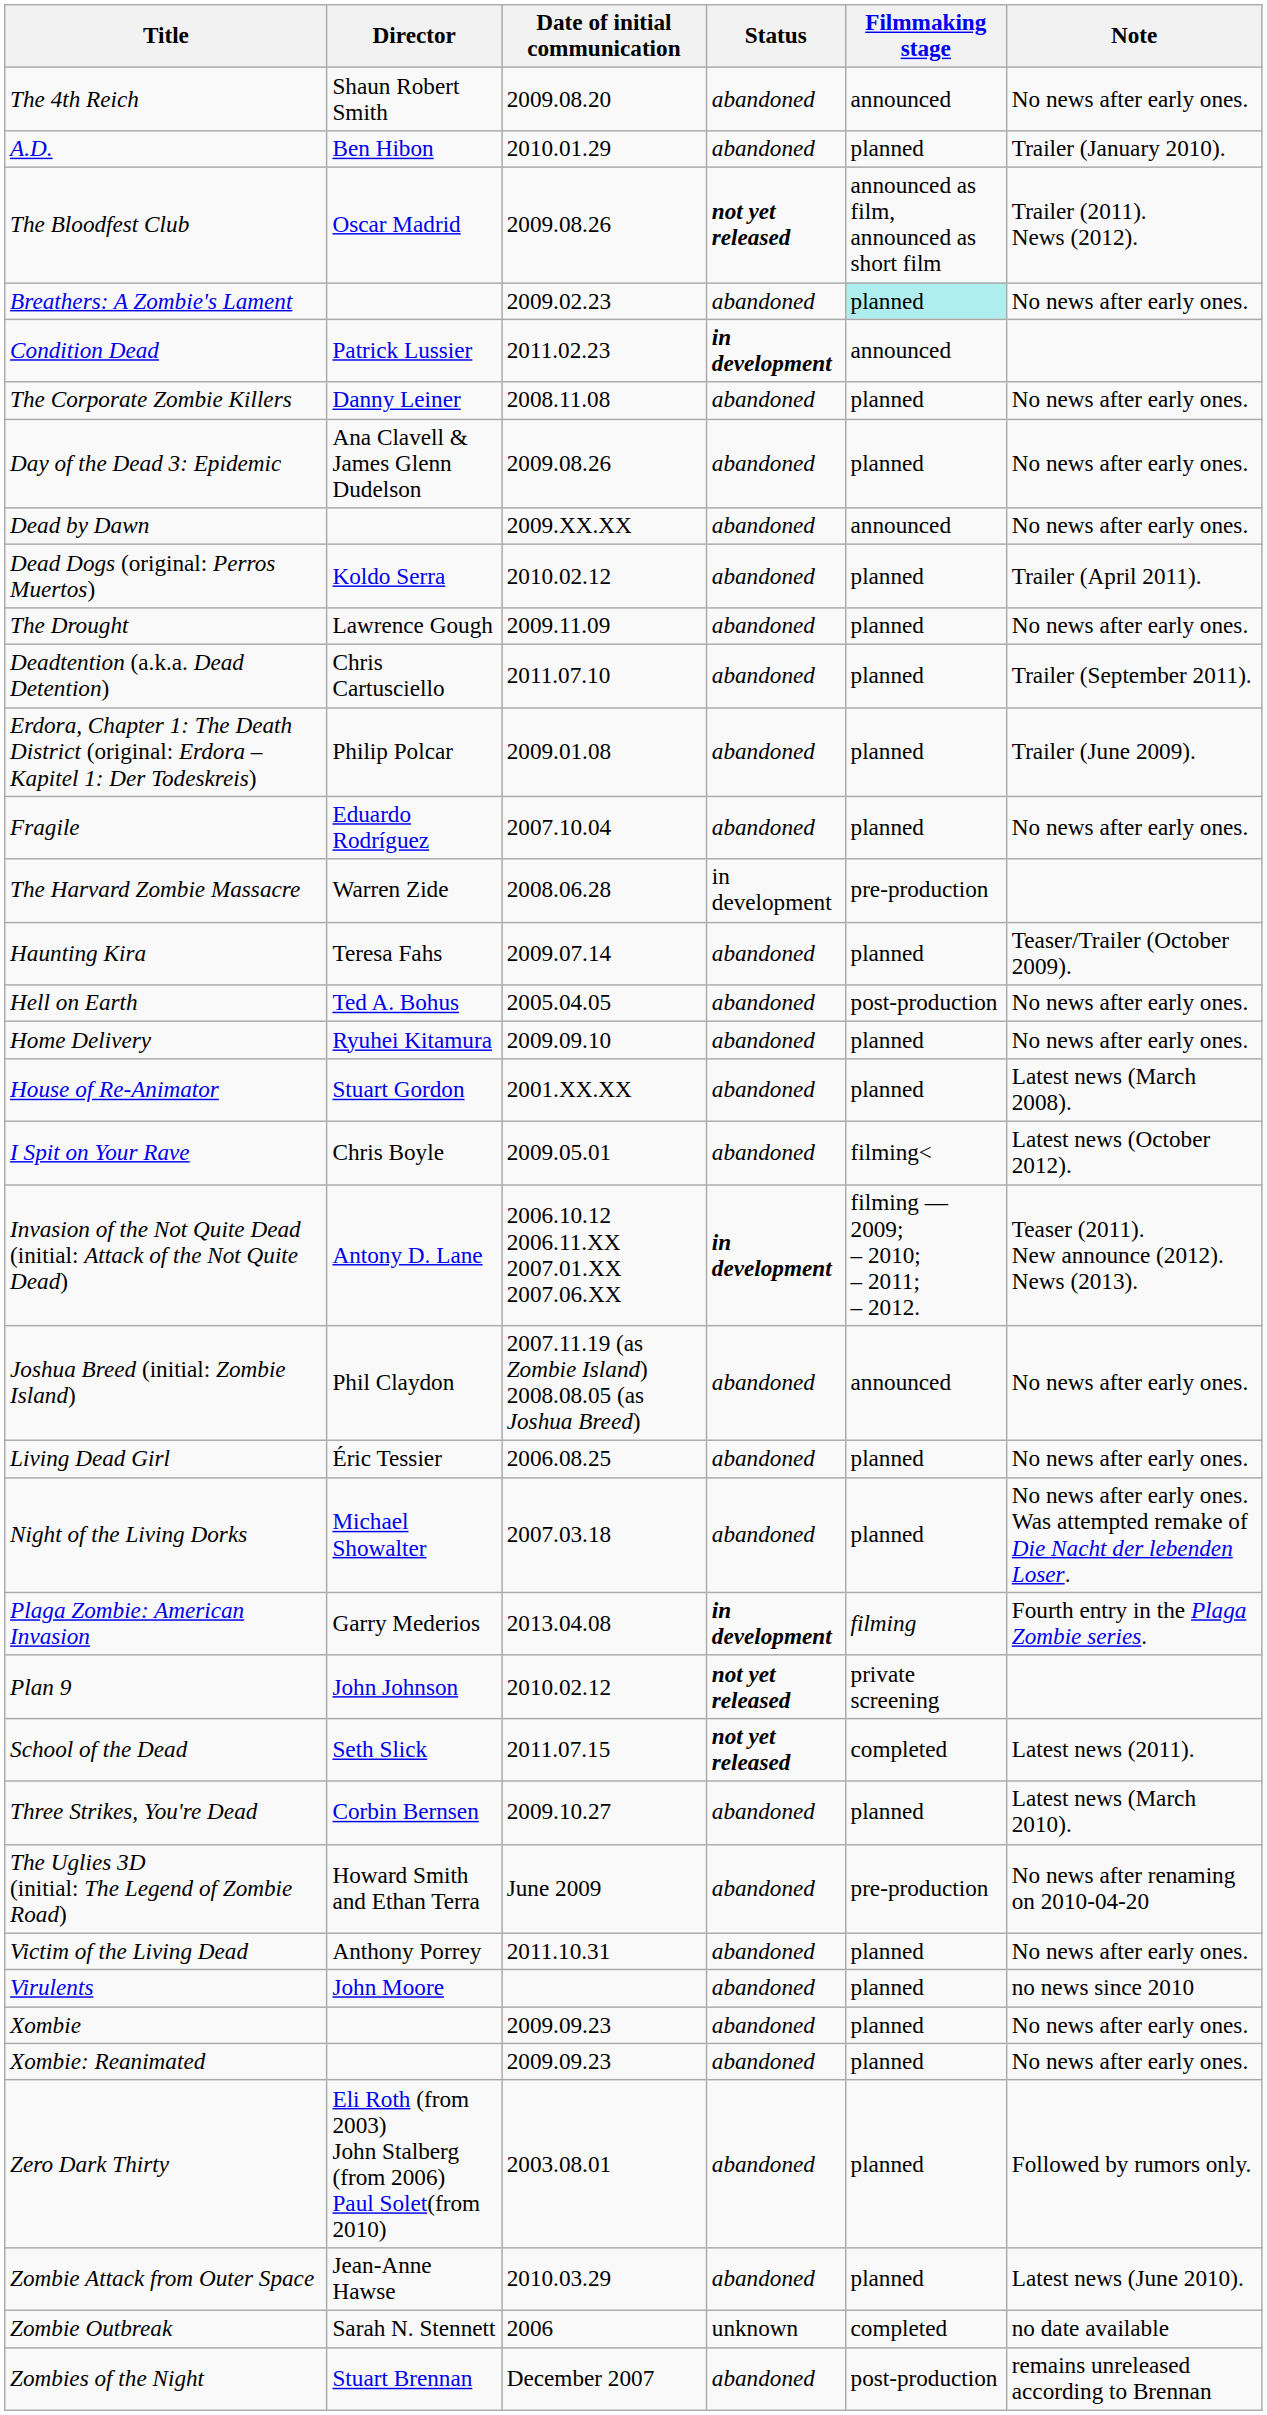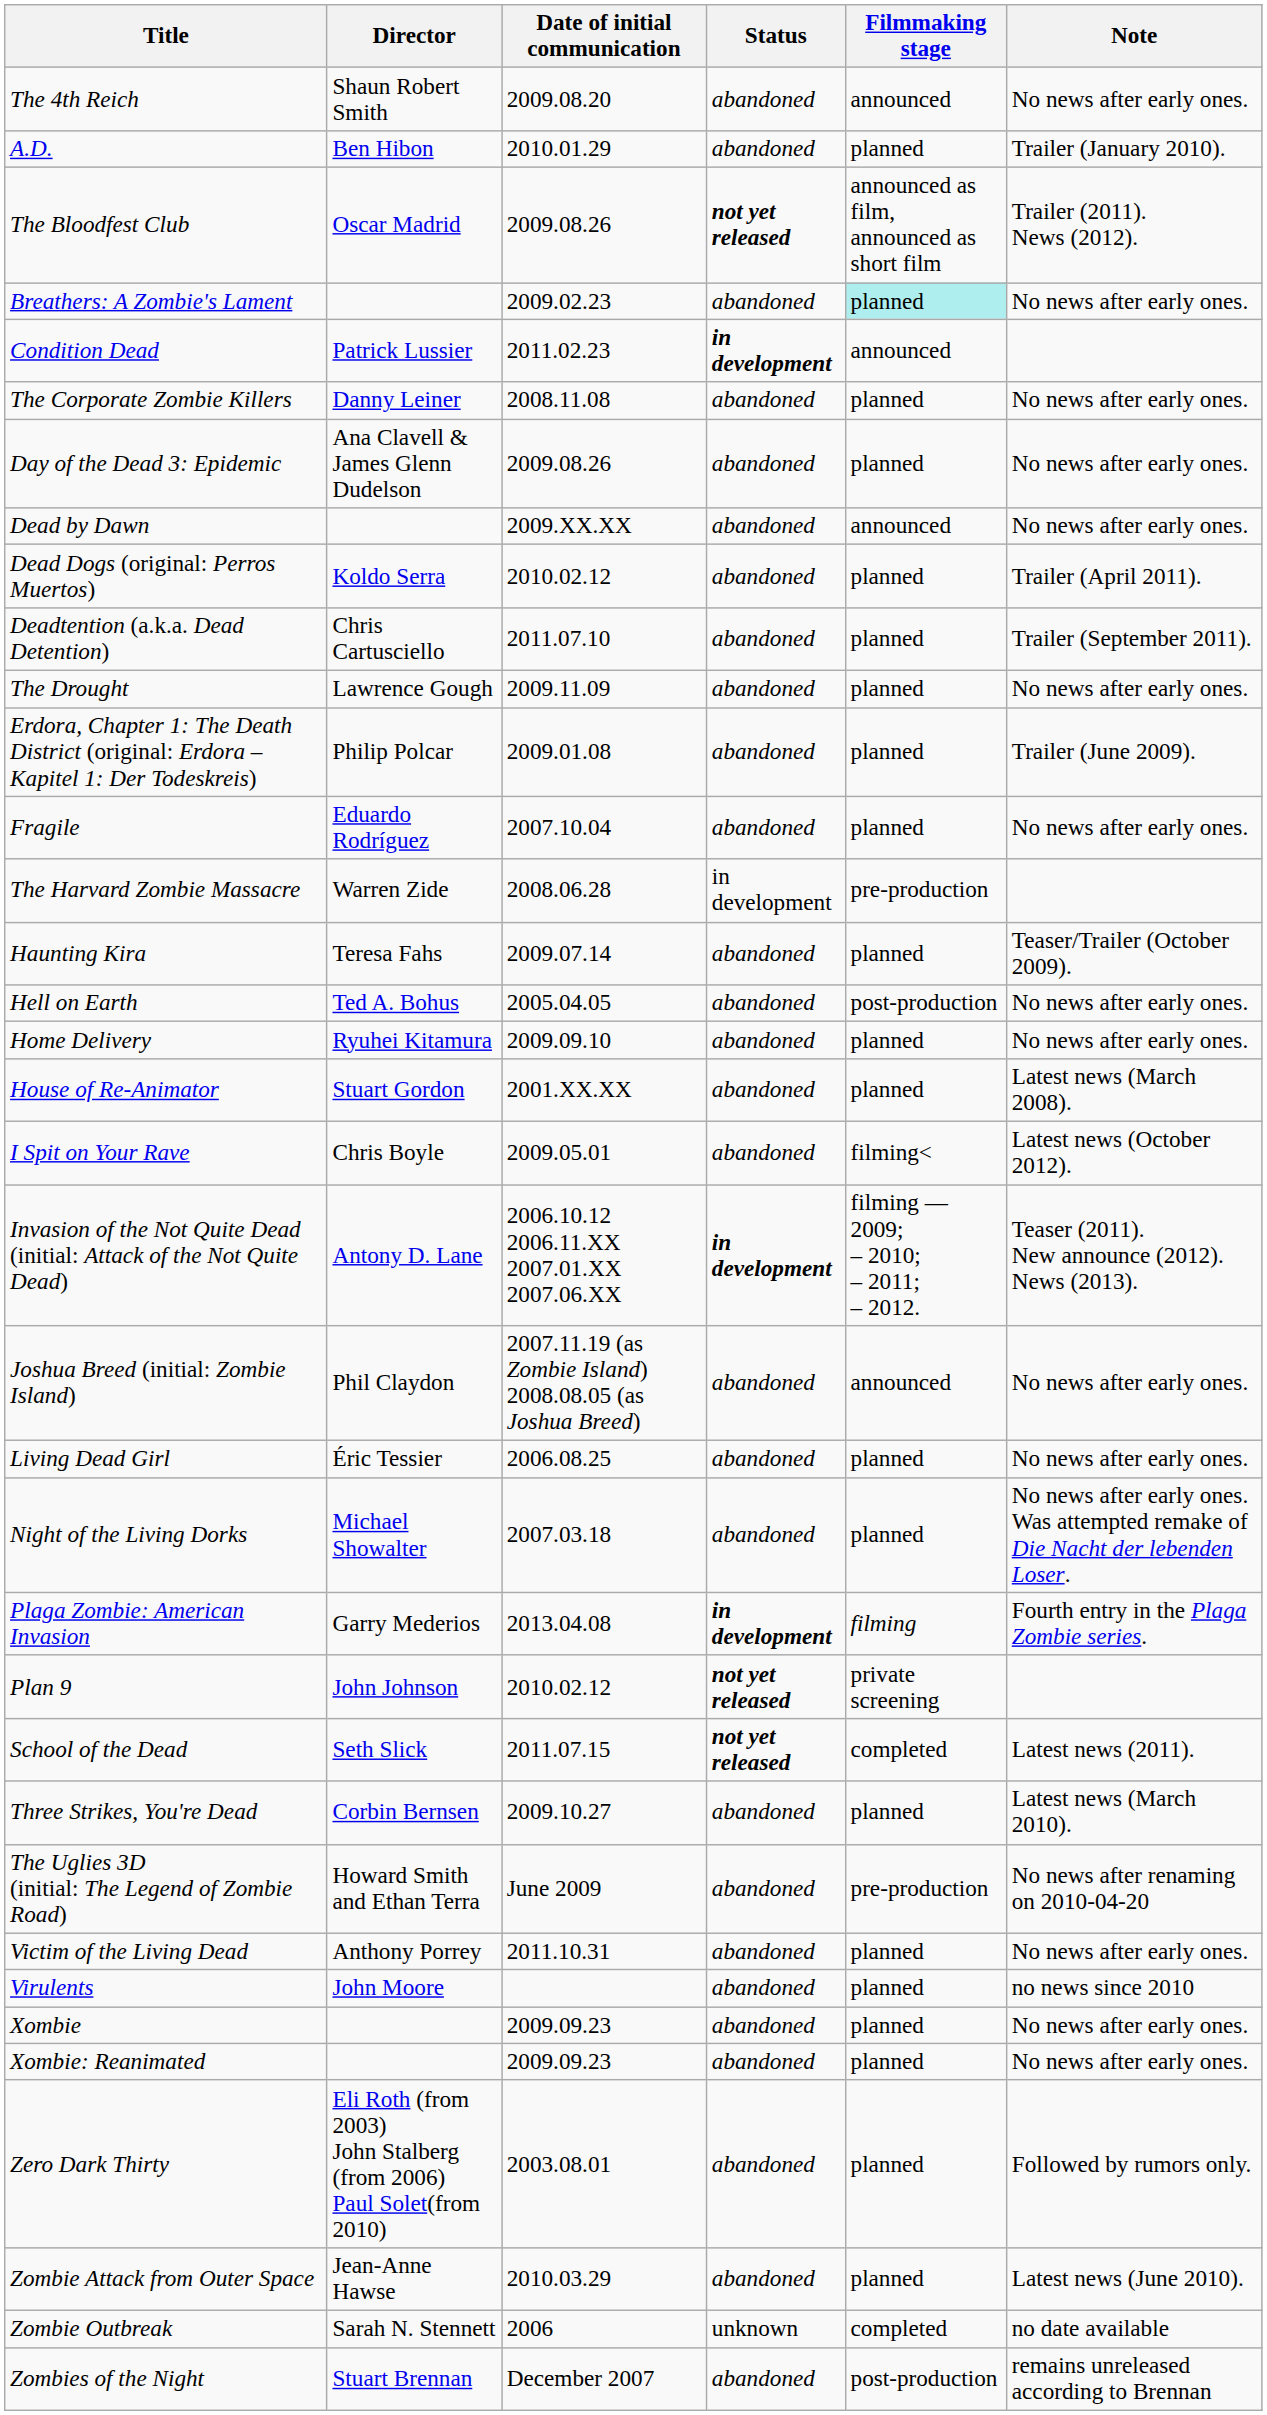 <table class="wikitable sortable">
 <tr>
 <th>Title</th>
 <th>Director</th>
 <th>Date of initial communication</th>
 <th>Status</th>
 <th><a href='#'>Filmmaking stage</a></th>
 <th>Note</th>
 </tr>
 <tr>
 <td><em>The 4th Reich</em></td>
 <td>Shaun Robert Smith</td>
 <td>2009.08.20</td>
 <td><em>abandoned</em></td>
 <td>announced</td>
 <td>No news after early ones.</td>
 </tr>
 <tr>
 <td><em><a href='#'>A.D.</a></em></td>
 <td><a href='#'>Ben Hibon</a></td>
 <td>2010.01.29</td>
 <td><em>abandoned</em></td>
 <td>planned</td>
 <td>Trailer (January 2010).</td>
 </tr>
 <tr>
 <td><em>The Bloodfest Club</em></td>
 <td><a href='#'>Oscar Madrid</a></td>
 <td>2009.08.26</td>
 <td><strong><em>not yet released</em></strong></td>
 <td>announced as film,<br> announced as short film</td>
 <td>Trailer (2011).<br> News (2012).</td>
 </tr>
 <tr>
 <td><em><a href='#'>Breathers: A Zombie's Lament</a></em></td>
 <td></td>
 <td>2009.02.23</td>
 <td><em>abandoned</em></td>
 <td style="background: paleturquoise;">planned</td>
 <td>No news after early ones. </td>
 </tr>
 <tr>
 <td><em><a href='#'>Condition Dead</a></em></td>
 <td><a href='#'>Patrick Lussier</a></td>
 <td>2011.02.23</td>
 <td><strong><em>in development</em></strong></td>
 <td>announced</td>
 <td></td>
 </tr>
 <tr>
 <td><em>The Corporate Zombie Killers</em></td>
 <td><a href='#'>Danny Leiner</a></td>
 <td>2008.11.08</td>
 <td><em>abandoned</em></td>
 <td>planned</td>
 <td>No news after early ones.</td>
 </tr>
 <tr>
 <td><em>Day of the Dead 3: Epidemic</em></td>
 <td>Ana Clavell & <br> James Glenn Dudelson</td>
 <td>2009.08.26</td>
 <td><em>abandoned</em></td>
 <td>planned</td>
 <td>No news after early ones.</td>
 </tr>
 <tr>
 <td><em>Dead by Dawn</em></td>
 <td></td>
 <td>2009.XX.XX</td>
 <td><em>abandoned</em></td>
 <td>announced</td>
 <td>No news after early ones. </td>
 </tr>
 <tr>
 <td><em>Dead Dogs</em> (original: <em>Perros Muertos</em>)</td>
 <td><a href='#'>Koldo Serra</a></td>
 <td>2010.02.12</td>
 <td><em>abandoned</em></td>
 <td>planned</td>
 <td>Trailer (April 2011).</td>
 </tr>
 <tr>
+<td><em>Deadtention</em> (a.k.a. <em>Dead Detention</em>)</td>
+<td>Chris Cartusciello</td>
+<td>2011.07.10</td>
+<td><em>abandoned</em></td>
+<td>planned</td>
+<td>Trailer (September 2011).</td>
+</tr>
+<tr>
 <td><em>The Drought</em></td>
 <td>Lawrence Gough</td>
 <td>2009.11.09</td>
 <td><em>abandoned</em></td>
 <td>planned</td>
 <td>No news after early ones. </td>
-</tr>
-<tr>
-<td><em>Deadtention</em> (a.k.a. <em>Dead Detention</em>)</td>
-<td>Chris Cartusciello</td>
-<td>2011.07.10</td>
-<td><em>abandoned</em></td>
-<td>planned</td>
-<td>Trailer (September 2011).</td>
 </tr>
 <tr>
 <td><em>Erdora, Chapter 1: The Death District</em> (original: <em>Erdora – Kapitel 1: Der Todeskreis</em>)</td>
 <td>Philip Polcar</td>
 <td>2009.01.08</td>
 <td><em>abandoned</em></td>
 <td>planned</td>
 <td>Trailer (June 2009).</td>
 </tr>
 <tr>
 <td><em>Fragile</em></td>
 <td><a href='#'>Eduardo Rodríguez</a></td>
 <td>2007.10.04</td>
 <td><em>abandoned</em></td>
 <td>planned</td>
 <td>No news after early ones.</td>
 </tr>
 <tr>
 <td><em>The Harvard Zombie Massacre</em></td>
 <td>Warren Zide</td>
 <td>2008.06.28</td>
 <td>in development</td>
 <td>pre-production</td>
 <td></td>
 </tr>
 <tr>
 <td><em>Haunting Kira</em></td>
 <td>Teresa Fahs</td>
 <td>2009.07.14</td>
 <td><em>abandoned</em></td>
 <td>planned</td>
 <td>Teaser/Trailer (October 2009).</td>
 </tr>
 <tr>
 <td><em>Hell on Earth</em></td>
 <td><a href='#'>Ted A. Bohus</a></td>
 <td>2005.04.05</td>
 <td><em>abandoned</em></td>
 <td>post-production</td>
 <td>No news after early ones.</td>
 </tr>
 <tr>
 <td><em>Home Delivery</em></td>
 <td><a href='#'>Ryuhei Kitamura</a></td>
 <td>2009.09.10</td>
 <td><em>abandoned</em></td>
 <td>planned</td>
 <td>No news after early ones. </td>
 </tr>
 <tr>
 <td><em><a href='#'>House of Re-Animator</a></em></td>
 <td><a href='#'>Stuart Gordon</a></td>
 <td>2001.XX.XX</td>
 <td><em>abandoned</em></td>
 <td>planned</td>
 <td>Latest news (March 2008).</td>
 </tr>
 <tr>
 <td><em><a href='#'>I Spit on Your Rave</a></em></td>
 <td>Chris Boyle</td>
 <td>2009.05.01</td>
 <td><em>abandoned</em></td>
 <td>filming<</td>
 <td>Latest news (October 2012).</td>
 </tr>
 <tr>
 <td><em>Invasion of the Not Quite Dead</em> (initial: <em>Attack of the Not Quite Dead</em>)</td>
 <td><a href='#'>Antony D. Lane</a></td>
 <td>2006.10.12<br>2006.11.XX<br>2007.01.XX<br>2007.06.XX</td>
 <td><strong><em>in development</em></strong></td>
 <td>filming — 2009;<br>– 2010;<br>– 2011;<br>– 2012.</td>
 <td>Teaser (2011).<br> New announce (2012).<br> News (2013). </td>
 </tr>
 <tr>
 <td><em>Joshua Breed</em> (initial: <em>Zombie Island</em>)</td>
 <td>Phil Claydon</td>
 <td>2007.11.19 (as <em>Zombie Island</em>)<br> 2008.08.05 (as <em>Joshua Breed</em>)</td>
 <td><em>abandoned</em></td>
 <td>announced</td>
 <td>No news after early ones.</td>
 </tr>
 <tr>
 <td><em>Living Dead Girl</em></td>
 <td>Éric Tessier</td>
 <td>2006.08.25</td>
 <td><em>abandoned</em></td>
 <td>planned</td>
 <td>No news after early ones.</td>
 </tr>
 <tr>
 <td><em>Night of the Living Dorks</em></td>
 <td><a href='#'>Michael Showalter</a></td>
 <td>2007.03.18</td>
 <td><em>abandoned</em></td>
 <td>planned</td>
 <td>No news after early ones. <br>Was attempted remake of <em><a href='#'>Die Nacht der lebenden Loser</a></em>.</td>
 </tr>
 <tr>
 <td><em><a href='#'>Plaga Zombie: American Invasion</a></em></td>
 <td>Garry Mederios</td>
 <td>2013.04.08</td>
 <td><strong><em>in development</em></strong></td>
 <td><em>filming</em></td>
 <td>Fourth entry in the <em><a href='#'>Plaga Zombie series</a></em>.</td>
 </tr>
 <tr>
 <td><em>Plan 9</em></td>
 <td><a href='#'>John Johnson</a></td>
 <td>2010.02.12</td>
 <td><strong><em>not yet released</em></strong></td>
 <td>private screening</td>
 <td></td>
 </tr>
 <tr>
 <td><em>School of the Dead</em></td>
 <td><a href='#'>Seth Slick</a></td>
 <td>2011.07.15</td>
 <td><strong><em>not yet released</em></strong></td>
 <td>completed</td>
 <td>Latest news (2011). </td>
 </tr>
 <tr>
 <td><em>Three Strikes, You're Dead</em></td>
 <td><a href='#'>Corbin Bernsen</a></td>
 <td>2009.10.27</td>
 <td><em>abandoned</em></td>
 <td>planned</td>
 <td>Latest news (March 2010).</td>
 </tr>
 <tr>
 <td><em>The Uglies 3D</em><br>(initial: <em>The Legend of Zombie Road</em>)</td>
 <td>Howard Smith and Ethan Terra</td>
 <td>June 2009</td>
 <td><em>abandoned</em></td>
 <td>pre-production</td>
 <td>No news after renaming on 2010-04-20 </td>
 </tr>
 <tr>
 <td><em>Victim of the Living Dead</em></td>
 <td>Anthony Porrey</td>
 <td>2011.10.31</td>
 <td><em>abandoned</em></td>
 <td>planned</td>
 <td>No news after early ones.</td>
 </tr>
 <tr>
 <td><em><a href='#'>Virulents</a></em></td>
 <td><a href='#'>John Moore</a></td>
 <td></td>
 <td><em>abandoned</em></td>
 <td>planned</td>
 <td>no news since 2010</td>
 </tr>
 <tr>
 <td><em>Xombie</em></td>
 <td></td>
 <td>2009.09.23</td>
 <td><em>abandoned</em></td>
 <td>planned</td>
 <td>No news after early ones. </td>
 </tr>
 <tr>
 <td><em>Xombie: Reanimated</em></td>
 <td></td>
 <td>2009.09.23</td>
 <td><em>abandoned</em></td>
 <td>planned</td>
 <td>No news after early ones. </td>
 </tr>
 <tr>
 <td><em>Zero Dark Thirty</em></td>
 <td><a href='#'>Eli Roth</a> (from 2003)<br>John Stalberg (from 2006)<br><a href='#'>Paul Solet</a>(from 2010)</td>
 <td>2003.08.01</td>
 <td><em>abandoned</em></td>
 <td>planned</td>
 <td>Followed by rumors only.</td>
 </tr>
 <tr>
 <td><em>Zombie Attack from Outer Space</em></td>
 <td>Jean-Anne Hawse</td>
 <td>2010.03.29</td>
 <td><em>abandoned</em></td>
 <td>planned</td>
 <td>Latest news (June 2010).</td>
 </tr>
 <tr>
 <td><em>Zombie Outbreak</em></td>
 <td>Sarah N. Stennett</td>
 <td>2006</td>
 <td>unknown</td>
 <td>completed</td>
 <td>no date available</td>
 </tr>
 <tr>
 <td><em>Zombies of the Night</em></td>
 <td><a href='#'>Stuart Brennan</a></td>
 <td>December 2007</td>
 <td><em>abandoned</em></td>
 <td>post-production</td>
 <td>remains unreleased according to Brennan</td>
 </tr>
 </table>
